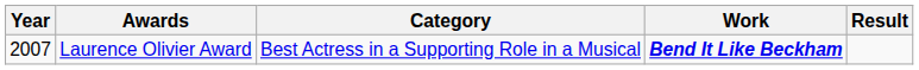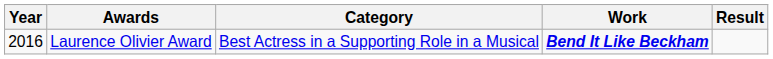 <table class="wikitable" style="font-size: 95%">
 <tr>
 <th>Year</th>
 <th>Awards</th>
 <th>Category</th>
 <th>Work</th>
 <th>Result</th>
 </tr>
 <tr>
-<td>2007</td>
+<td>2016</td>
 <td><a href='#'>Laurence Olivier Award</a></td>
 <td><a href='#'>Best Actress in a Supporting Role in a Musical</a></td>
 <td><strong><em><a href='#'>Bend It Like Beckham</a></em></strong></td>
 <td></td>
 </tr>
 </table>
